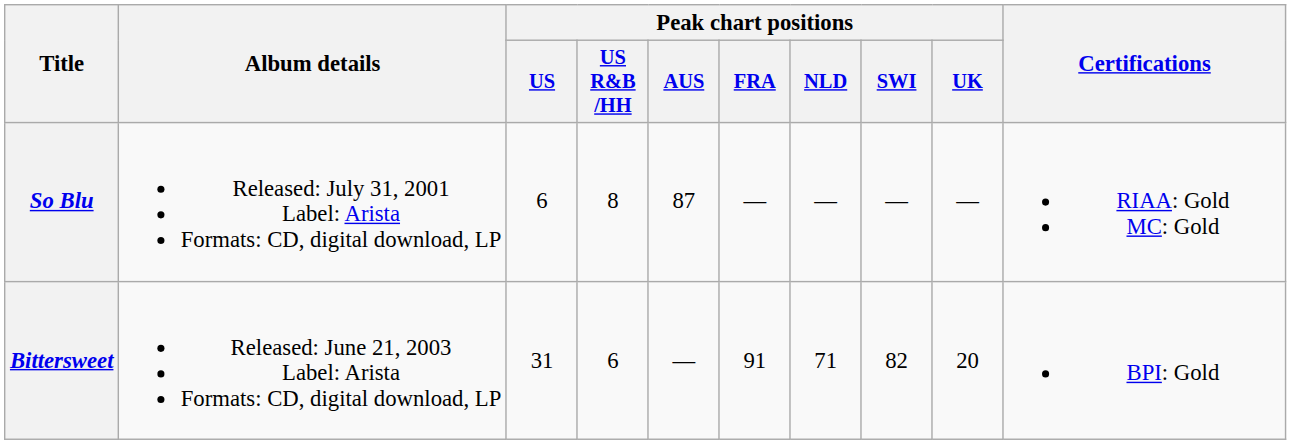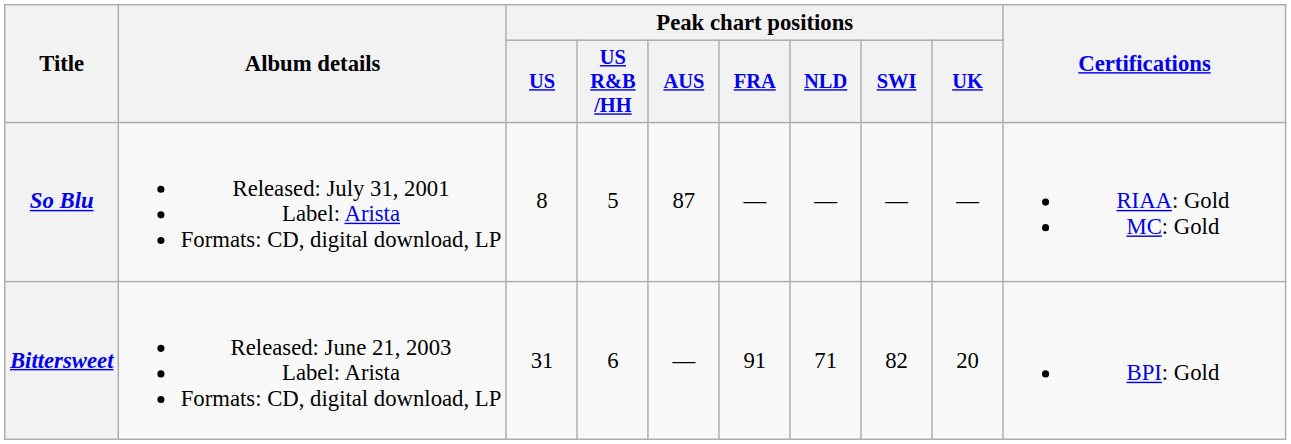 <table class="wikitable plainrowheaders" style="text-align:center;">
 <tr>
 <th scope="col" rowspan="2">Title</th>
 <th scope="col" rowspan="2">Album details</th>
 <th scope="col" colspan="7">Peak chart positions</th>
 <th scope="col" rowspan="2" style="width:12em;"><a href='#'>Certifications</a></th>
 </tr>
 <tr>
 <th scope="col" style="width:3em;font-size:90%;"><a href='#'>US</a><br></th>
 <th scope="col" style="width:3em;font-size:90%;"><a href='#'>US<br>R&B<br>/HH</a><br></th>
 <th scope="col" style="width:3em;font-size:90%;"><a href='#'>AUS</a><br></th>
 <th scope="col" style="width:3em;font-size:90%;"><a href='#'>FRA</a><br></th>
 <th scope="col" style="width:3em;font-size:90%;"><a href='#'>NLD</a><br></th>
 <th scope="col" style="width:3em;font-size:90%;"><a href='#'>SWI</a><br></th>
 <th scope="col" style="width:3em;font-size:90%;"><a href='#'>UK</a><br></th>
 </tr>
 <tr>
 <th scope="row"><em><a href='#'>So Blu</a></em></th>
 <td><br><ul><li>Released: July 31, 2001</li><li>Label: <a href='#'>Arista</a></li><li>Formats: CD, digital download, LP</li></ul></td>
-<td>6</td>
 <td>8</td>
+<td>5</td>
 <td>87</td>
 <td>—</td>
 <td>—</td>
 <td>—</td>
 <td>—</td>
 <td><br><ul><li><a href='#'>RIAA</a>: Gold</li><li><a href='#'>MC</a>: Gold</li></ul></td>
 </tr>
 <tr>
 <th scope="row"><em><a href='#'>Bittersweet</a></em></th>
 <td><br><ul><li>Released: June 21, 2003</li><li>Label: Arista</li><li>Formats: CD, digital download, LP</li></ul></td>
 <td>31</td>
 <td>6</td>
 <td>—</td>
 <td>91</td>
 <td>71</td>
 <td>82</td>
 <td>20</td>
 <td><br><ul><li><a href='#'>BPI</a>: Gold</li></ul></td>
 </tr>
 </table>
